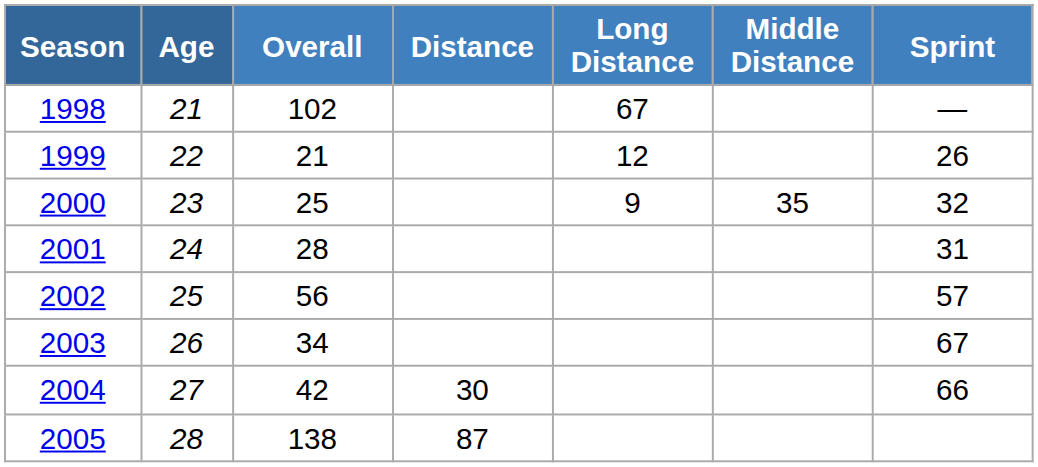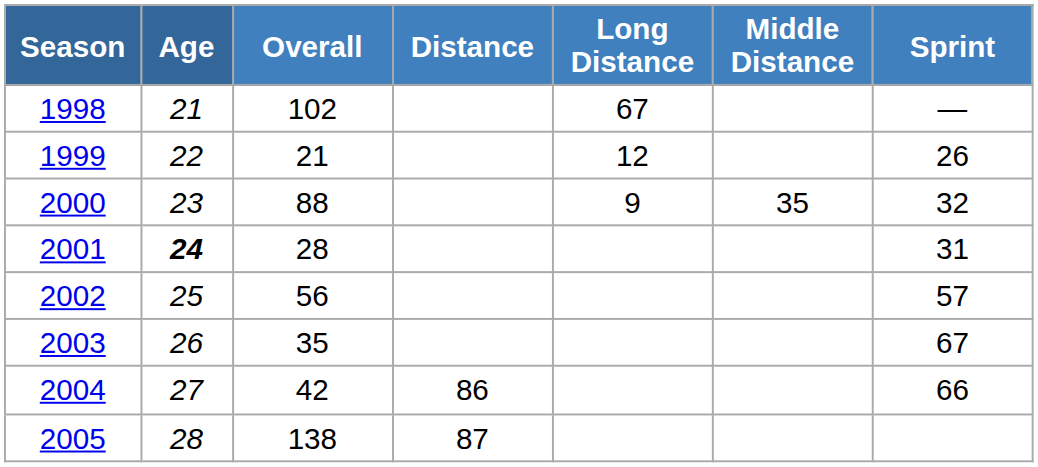 <table class="wikitable" style="font-size:95%; text-align:center; border:grey solid 1px; border-collapse:collapse; background:#ffffff;">
 <tr>
 <th style="background-color:#369; color:white; width:60px;" rowspan="2"> Season </th>
 <th style="background-color:#369; color:white; width:40px;" rowspan="2"> Age </th>
 </tr>
 <tr>
 <th style="background-color:#4180be; color:white; width:75px;">Overall</th>
 <th style="background-color:#4180be; color:white; width:75px;">Distance</th>
 <th style="background-color:#4180be; color:white; width:75px;">Long Distance</th>
 <th style="background-color:#4180be; color:white; width:75px;">Middle Distance</th>
 <th style="background-color:#4180be; color:white; width:75px;">Sprint</th>
 </tr>
 <tr>
 <td><a href='#'>1998</a></td>
 <td><em>21</em></td>
 <td>102</td>
 <td></td>
 <td>67</td>
 <td></td>
 <td>—</td>
 </tr>
 <tr>
 <td><a href='#'>1999</a></td>
 <td><em>22</em></td>
 <td>21</td>
 <td></td>
 <td>12</td>
 <td></td>
 <td>26</td>
 </tr>
 <tr>
 <td><a href='#'>2000</a></td>
 <td><em>23</em></td>
-<td>25</td>
+<td>88</td>
 <td></td>
 <td>9</td>
 <td>35</td>
 <td>32</td>
 </tr>
 <tr>
 <td><a href='#'>2001</a></td>
-<td><em>24</em></td>
+<td><strong><em>24</em></strong></td>
 <td>28</td>
 <td></td>
 <td></td>
 <td></td>
 <td>31</td>
 </tr>
 <tr>
 <td><a href='#'>2002</a></td>
 <td><em>25</em></td>
 <td>56</td>
 <td></td>
 <td></td>
 <td></td>
 <td>57</td>
 </tr>
 <tr>
 <td><a href='#'>2003</a></td>
 <td><em>26</em></td>
-<td>34</td>
+<td>35</td>
 <td></td>
 <td></td>
 <td></td>
 <td>67</td>
 </tr>
 <tr>
 <td><a href='#'>2004</a></td>
 <td><em>27</em></td>
 <td>42</td>
-<td>30</td>
+<td>86</td>
 <td></td>
 <td></td>
 <td>66</td>
 </tr>
 <tr>
 <td><a href='#'>2005</a></td>
 <td><em>28</em></td>
 <td>138</td>
 <td>87</td>
 <td></td>
 <td></td>
 <td></td>
 </tr>
 </table>
